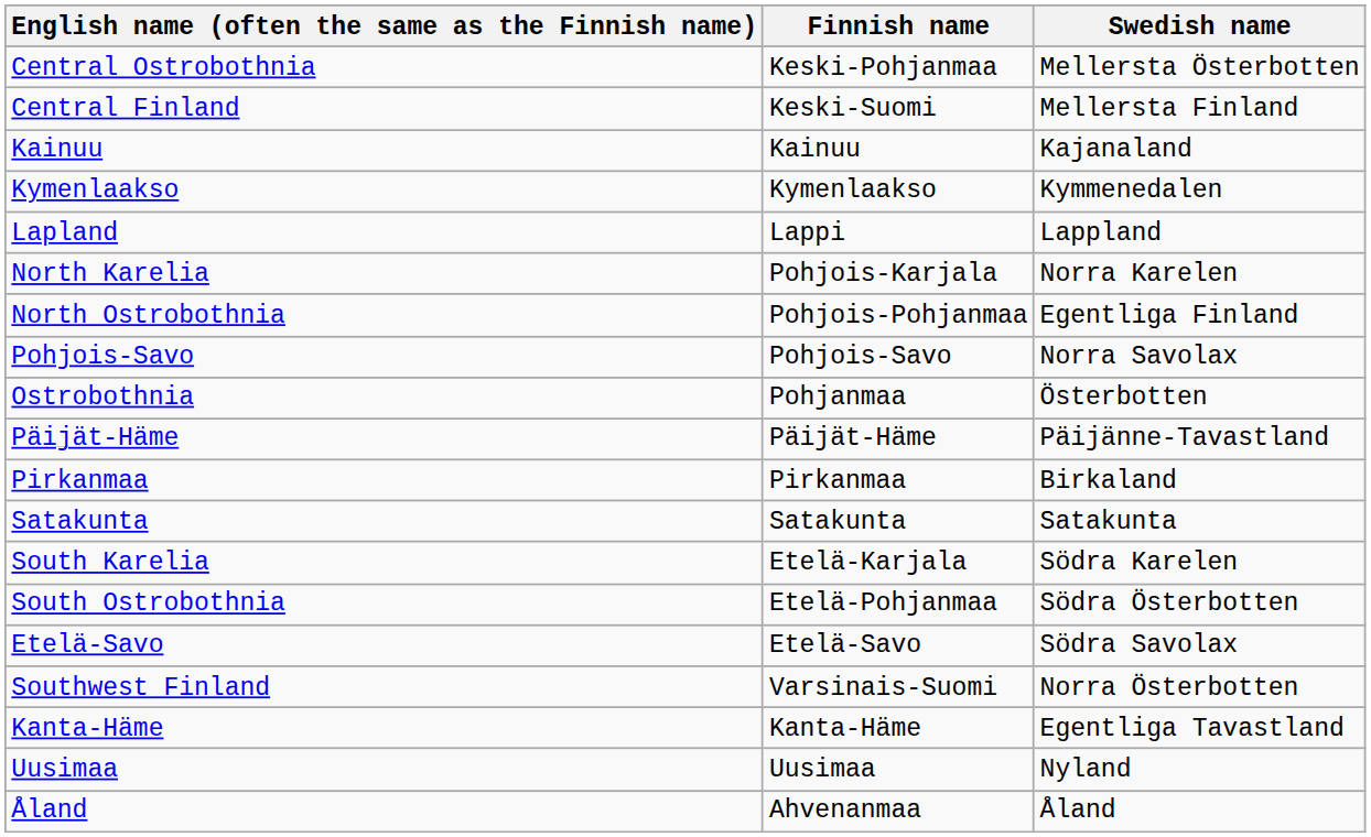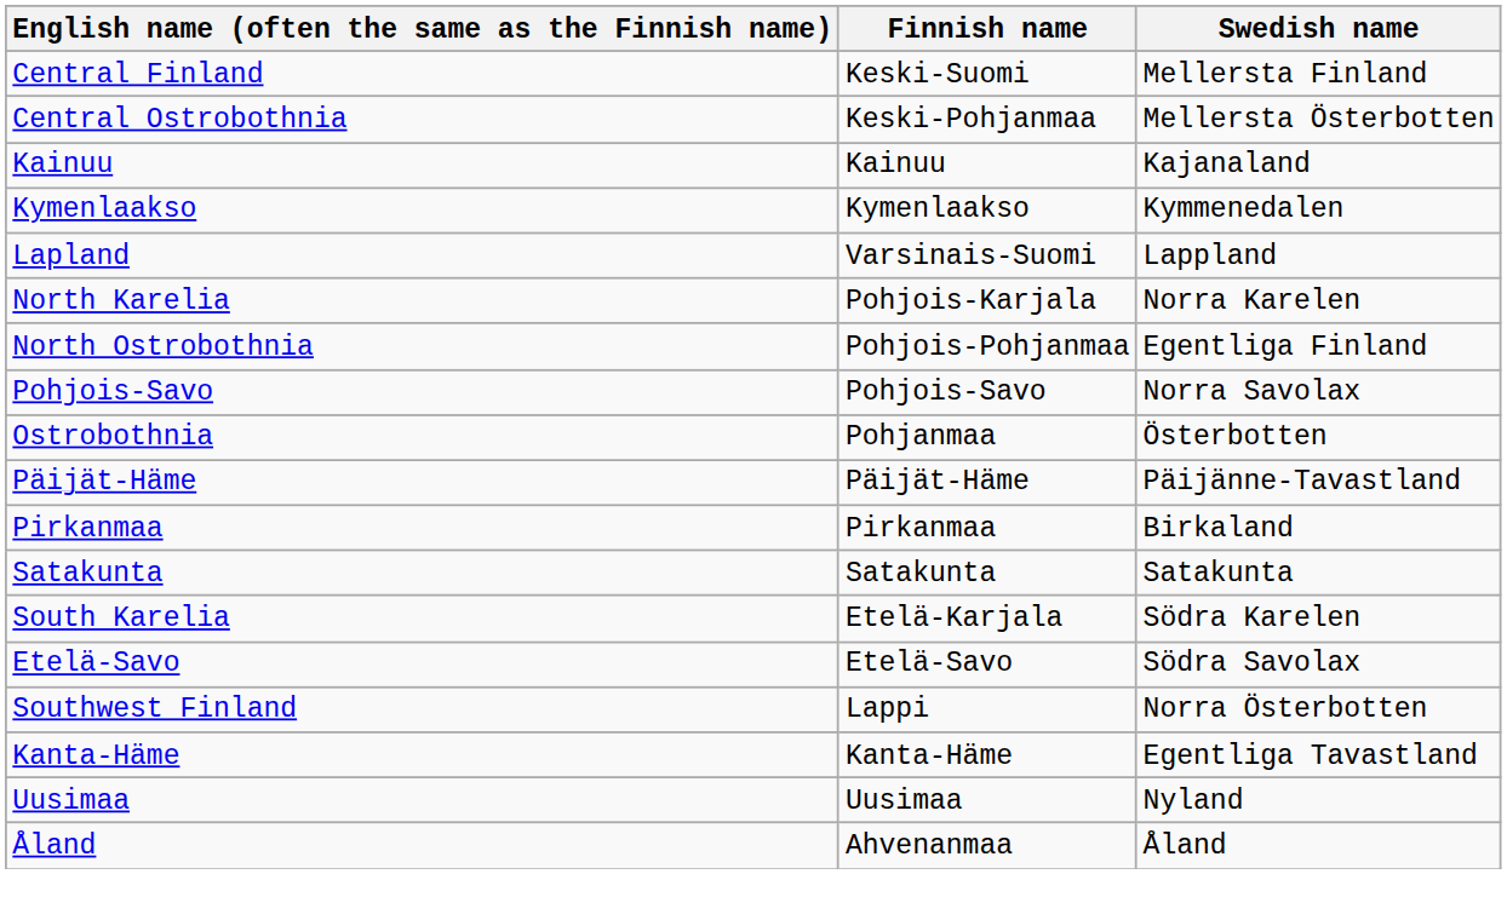 <table class="wikitable">
 <tr>
 <th>English name (often the same as the Finnish name)</th>
 <th>Finnish name</th>
 <th>Swedish name</th>
 </tr>
 <tr>
+<td><a href='#'>Central Finland</a></td>
+<td>Keski-Suomi</td>
+<td>Mellersta Finland</td>
+</tr>
+<tr>
 <td><a href='#'>Central Ostrobothnia</a></td>
 <td>Keski-Pohjanmaa</td>
 <td>Mellersta Österbotten</td>
-</tr>
-<tr>
-<td><a href='#'>Central Finland</a></td>
-<td>Keski-Suomi</td>
-<td>Mellersta Finland</td>
 </tr>
 <tr>
 <td><a href='#'>Kainuu</a></td>
 <td>Kainuu</td>
 <td>Kajanaland</td>
 </tr>
 <tr>
 <td><a href='#'>Kymenlaakso</a></td>
 <td>Kymenlaakso</td>
 <td>Kymmenedalen</td>
 </tr>
 <tr>
 <td><a href='#'>Lapland</a></td>
-<td>Lappi</td>
+<td>Varsinais-Suomi</td>
 <td>Lappland</td>
 </tr>
 <tr>
 <td><a href='#'>North Karelia</a></td>
 <td>Pohjois-Karjala</td>
 <td>Norra Karelen</td>
 </tr>
 <tr>
 <td><a href='#'>North Ostrobothnia</a></td>
 <td>Pohjois-Pohjanmaa</td>
 <td>Egentliga Finland</td>
 </tr>
 <tr>
 <td><a href='#'>Pohjois-Savo</a></td>
 <td>Pohjois-Savo</td>
 <td>Norra Savolax</td>
 </tr>
 <tr>
 <td><a href='#'>Ostrobothnia</a></td>
 <td>Pohjanmaa</td>
 <td>Österbotten</td>
 </tr>
 <tr>
 <td><a href='#'>Päijät-Häme</a></td>
 <td>Päijät-Häme</td>
 <td>Päijänne-Tavastland</td>
 </tr>
 <tr>
 <td><a href='#'>Pirkanmaa</a></td>
 <td>Pirkanmaa</td>
 <td>Birkaland</td>
 </tr>
 <tr>
 <td><a href='#'>Satakunta</a></td>
 <td>Satakunta</td>
 <td>Satakunta</td>
 </tr>
 <tr>
 <td><a href='#'>South Karelia</a></td>
 <td>Etelä-Karjala</td>
 <td>Södra Karelen</td>
 </tr>
 <tr>
-<td><a href='#'>South Ostrobothnia</a></td>
-<td>Etelä-Pohjanmaa</td>
-<td>Södra Österbotten</td>
-</tr>
-<tr>
 <td><a href='#'>Etelä-Savo</a></td>
 <td>Etelä-Savo</td>
 <td>Södra Savolax</td>
 </tr>
 <tr>
 <td><a href='#'>Southwest Finland</a></td>
-<td>Varsinais-Suomi</td>
+<td>Lappi</td>
 <td>Norra Österbotten</td>
 </tr>
 <tr>
 <td><a href='#'>Kanta-Häme</a></td>
 <td>Kanta-Häme</td>
 <td>Egentliga Tavastland</td>
 </tr>
 <tr>
 <td><a href='#'>Uusimaa</a></td>
 <td>Uusimaa</td>
 <td>Nyland</td>
 </tr>
 <tr>
 <td><a href='#'>Åland</a></td>
 <td>Ahvenanmaa</td>
 <td>Åland</td>
 </tr>
 </table>
